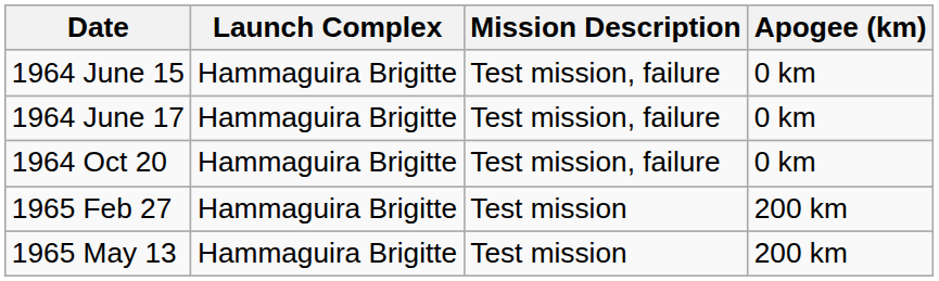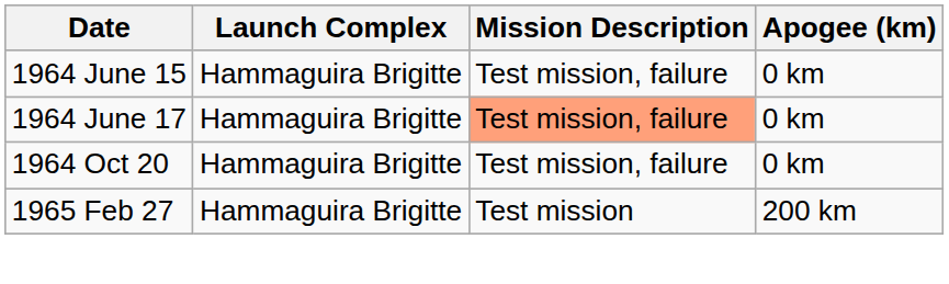 <table class="wikitable">
 <tr>
 <th>Date</th>
 <th>Launch Complex</th>
 <th>Mission Description</th>
 <th>Apogee (km)</th>
 </tr>
 <tr>
 <td>1964 June 15</td>
 <td>Hammaguira Brigitte</td>
 <td>Test mission, failure</td>
 <td>0 km</td>
 </tr>
 <tr>
 <td>1964 June 17</td>
 <td>Hammaguira Brigitte</td>
-<td>Test mission, failure</td>
+<td style="background: lightsalmon;">Test mission, failure</td>
 <td>0 km</td>
 </tr>
 <tr>
 <td>1964 Oct 20</td>
 <td>Hammaguira Brigitte</td>
 <td>Test mission, failure</td>
 <td>0 km</td>
 </tr>
 <tr>
 <td>1965 Feb 27</td>
 <td>Hammaguira Brigitte</td>
 <td>Test mission</td>
 <td>200 km</td>
 </tr>
-<tr>
-<td>1965 May 13</td>
-<td>Hammaguira Brigitte</td>
-<td>Test mission</td>
-<td>200 km</td>
-</tr>
 </table>
